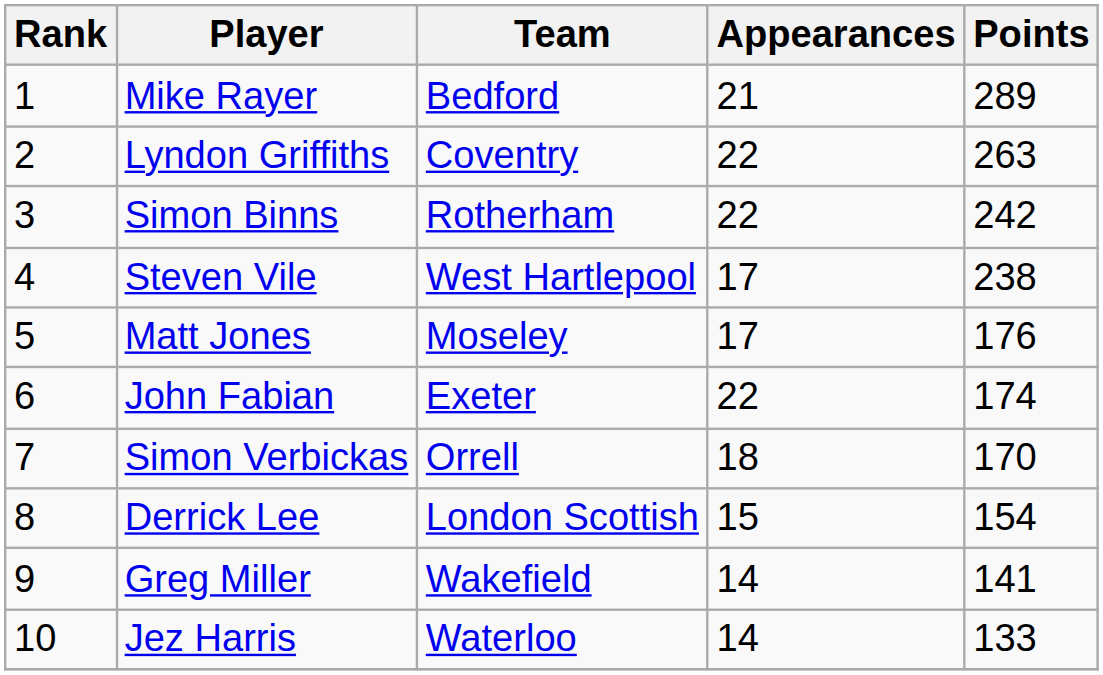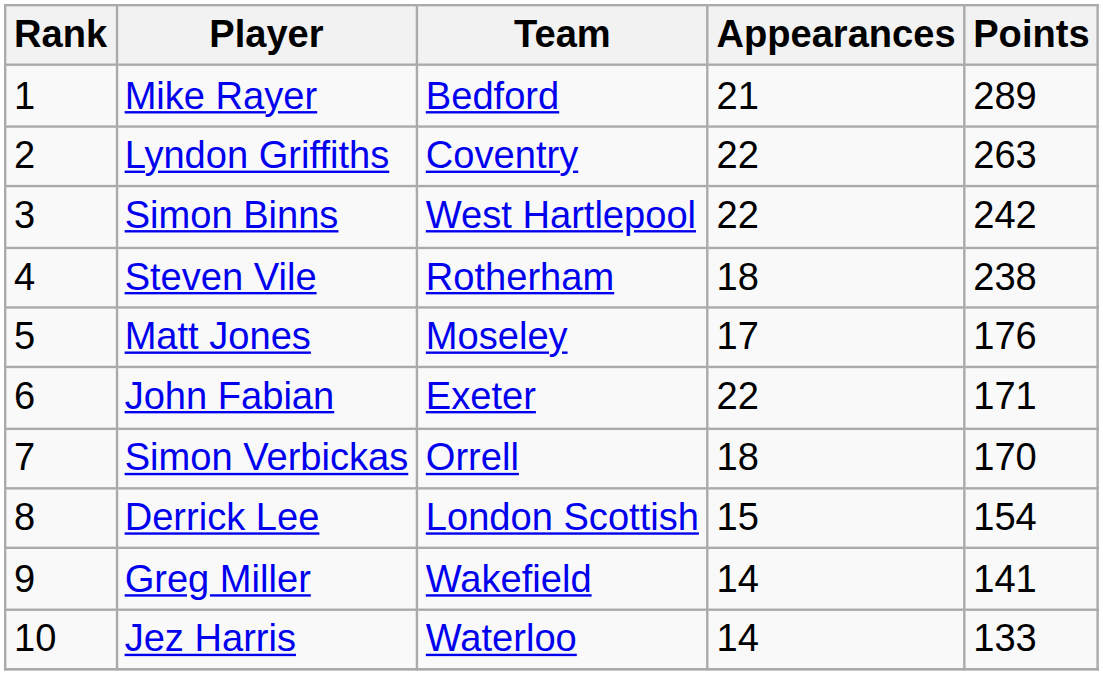 <table class="wikitable">
 <tr>
 <th>Rank</th>
 <th>Player</th>
 <th>Team</th>
 <th>Appearances</th>
 <th>Points</th>
 </tr>
 <tr>
 <td>1</td>
 <td> <a href='#'>Mike Rayer</a></td>
 <td><a href='#'>Bedford</a></td>
 <td>21</td>
 <td>289</td>
 </tr>
 <tr>
 <td>2</td>
 <td> <a href='#'>Lyndon Griffiths</a></td>
 <td><a href='#'>Coventry</a></td>
 <td>22</td>
 <td>263</td>
 </tr>
 <tr>
 <td>3</td>
 <td> <a href='#'>Simon Binns</a></td>
-<td><a href='#'>Rotherham</a></td>
+<td><a href='#'>West Hartlepool</a></td>
 <td>22</td>
 <td>242</td>
 </tr>
 <tr>
 <td>4</td>
 <td> <a href='#'>Steven Vile</a></td>
-<td><a href='#'>West Hartlepool</a></td>
-<td>17</td>
+<td><a href='#'>Rotherham</a></td>
+<td>18</td>
 <td>238</td>
 </tr>
 <tr>
 <td>5</td>
 <td> <a href='#'>Matt Jones</a></td>
 <td><a href='#'>Moseley</a></td>
 <td>17</td>
 <td>176</td>
 </tr>
 <tr>
 <td>6</td>
 <td> <a href='#'>John Fabian</a></td>
 <td><a href='#'>Exeter</a></td>
 <td>22</td>
-<td>174</td>
+<td>171</td>
 </tr>
 <tr>
 <td>7</td>
 <td> <a href='#'>Simon Verbickas</a></td>
 <td><a href='#'>Orrell</a></td>
 <td>18</td>
 <td>170</td>
 </tr>
 <tr>
 <td>8</td>
 <td> <a href='#'>Derrick Lee</a></td>
 <td><a href='#'>London Scottish</a></td>
 <td>15</td>
 <td>154</td>
 </tr>
 <tr>
 <td>9</td>
 <td> <a href='#'>Greg Miller</a></td>
 <td><a href='#'>Wakefield</a></td>
 <td>14</td>
 <td>141</td>
 </tr>
 <tr>
 <td>10</td>
 <td> <a href='#'>Jez Harris</a></td>
 <td><a href='#'>Waterloo</a></td>
 <td>14</td>
 <td>133</td>
 </tr>
 <tr>
 </tr>
 </table>
